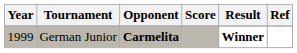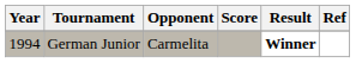 <table class="sortable wikitable" style="font-size: 90%;">
 <tr>
 <th>Year</th>
 <th>Tournament</th>
 <th>Opponent</th>
 <th>Score</th>
 <th>Result</th>
 <th>Ref</th>
 </tr>
 <tr>
 </tr>
 <tr style="background:#BDB8AD">
-<td align="center">1999</td>
+<td align="center">1994</td>
 <td align="left">German Junior</td>
-<td align="left"><strong> Carmelita</strong></td>
+<td align="left"> Carmelita</td>
 <td align="left"></td>
 <td style="text-align:left; background:white"> <strong>Winner</strong></td>
 <td style="text-align:center; background:white"></td>
 </tr>
 </table>
